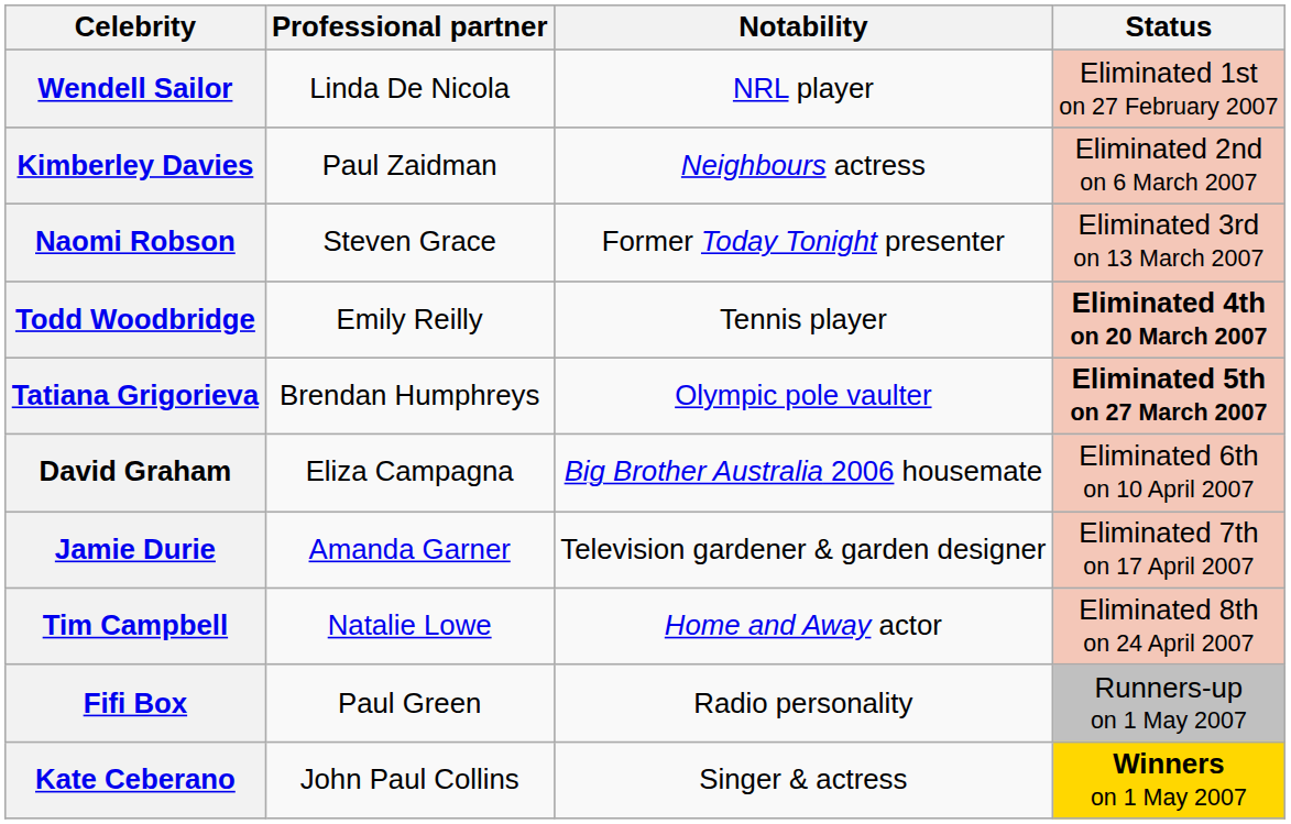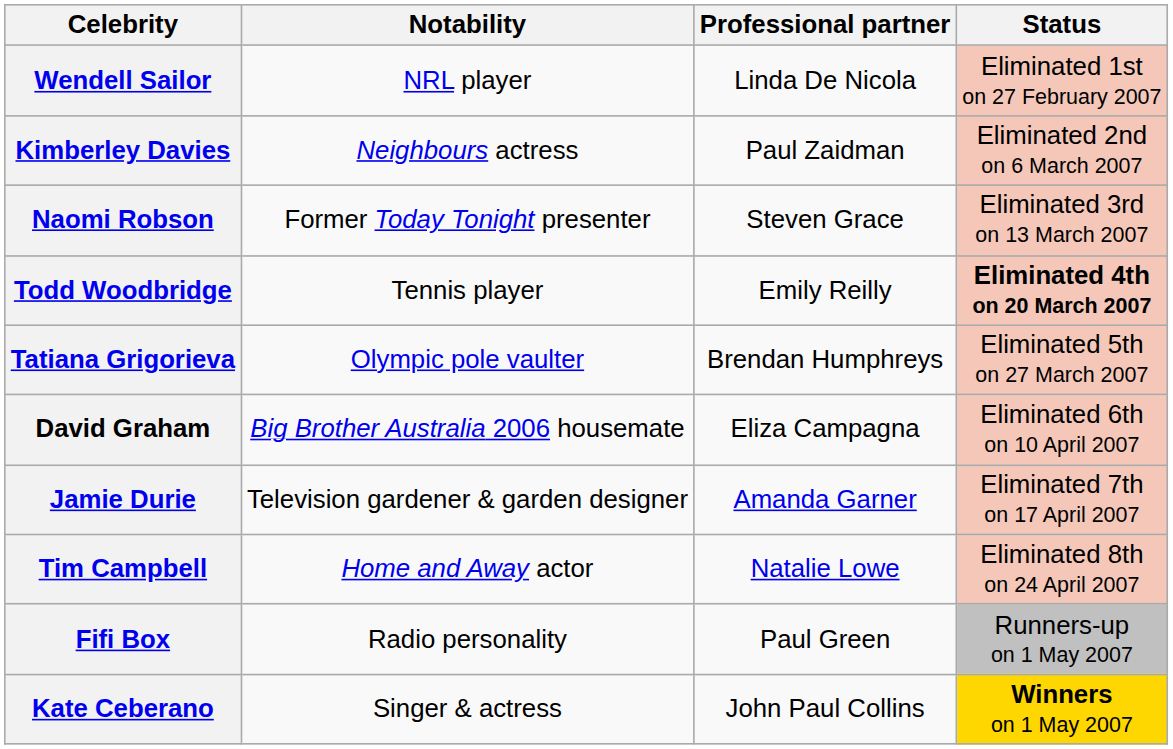 <table class="wikitable sortable" style="text-align:center;">
 <tr>
 <th scope="col">Celebrity</th>
+<th scope="col" class="unsortable">Notability</th>
 <th scope="col">Professional partner</th>
-<th scope="col" class="unsortable">Notability</th>
 <th scope="col">Status</th>
 </tr>
 <tr>
 <th scope="row"><a href='#'>Wendell Sailor</a></th>
+<td><a href='#'>NRL</a> player</td>
 <td>Linda De Nicola</td>
-<td><a href='#'>NRL</a> player</td>
 <td bgcolor="#F4C7B8">Eliminated 1st<br><small>on 27 February 2007</small></td>
 </tr>
 <tr>
 <th scope="row"><a href='#'>Kimberley Davies</a></th>
+<td><em><a href='#'>Neighbours</a></em> actress</td>
 <td>Paul Zaidman</td>
-<td><em><a href='#'>Neighbours</a></em> actress</td>
 <td bgcolor="#F4C7B8">Eliminated 2nd<br><small>on 6 March 2007</small></td>
 </tr>
 <tr>
 <th scope="row"><a href='#'>Naomi Robson</a></th>
+<td>Former <em><a href='#'>Today Tonight</a></em> presenter</td>
 <td>Steven Grace</td>
-<td>Former <em><a href='#'>Today Tonight</a></em> presenter</td>
 <td bgcolor="#F4C7B8">Eliminated 3rd<br><small>on 13 March 2007</small></td>
 </tr>
 <tr>
 <th scope="row"><a href='#'>Todd Woodbridge</a></th>
+<td>Tennis player</td>
 <td>Emily Reilly</td>
-<td>Tennis player</td>
 <td bgcolor="#F4C7B8"><strong>Eliminated 4th<br><small>on 20 March 2007</small></strong></td>
 </tr>
 <tr>
 <th scope="row"><a href='#'>Tatiana Grigorieva</a></th>
+<td><a href='#'>Olympic pole vaulter</a></td>
 <td>Brendan Humphreys</td>
-<td><a href='#'>Olympic pole vaulter</a></td>
-<td bgcolor="#F4C7B8"><strong>Eliminated 5th<br><small>on 27 March 2007</small></strong></td>
+<td bgcolor="#F4C7B8">Eliminated 5th<br><small>on 27 March 2007</small></td>
 </tr>
 <tr>
 <th scope="row">David Graham</th>
+<td><a href='#'><em>Big Brother Australia</em> 2006</a> housemate</td>
 <td>Eliza Campagna</td>
-<td><a href='#'><em>Big Brother Australia</em> 2006</a> housemate</td>
 <td bgcolor="#F4C7B8">Eliminated 6th<br><small>on 10 April 2007</small></td>
 </tr>
 <tr>
 <th scope="row"><a href='#'>Jamie Durie</a></th>
+<td>Television gardener & garden designer</td>
 <td><a href='#'>Amanda Garner</a></td>
-<td>Television gardener & garden designer</td>
 <td bgcolor="#F4C7B8">Eliminated 7th<br><small>on 17 April 2007</small></td>
 </tr>
 <tr>
 <th scope="row"><a href='#'>Tim Campbell</a></th>
+<td><em><a href='#'>Home and Away</a></em> actor</td>
 <td><a href='#'>Natalie Lowe</a></td>
-<td><em><a href='#'>Home and Away</a></em> actor</td>
 <td bgcolor="#F4C7B8">Eliminated 8th<br><small>on 24 April 2007</small></td>
 </tr>
 <tr>
 <th scope="row"><a href='#'>Fifi Box</a></th>
+<td>Radio personality</td>
 <td>Paul Green</td>
-<td>Radio personality</td>
 <td bgcolor="silver">Runners-up<br><small>on 1 May 2007</small></td>
 </tr>
 <tr>
 <th scope="row"><a href='#'>Kate Ceberano</a></th>
+<td>Singer & actress</td>
 <td>John Paul Collins</td>
-<td>Singer & actress</td>
 <td bgcolor="gold"><strong>Winners</strong><br><small>on 1 May 2007</small></td>
 </tr>
 </table>
